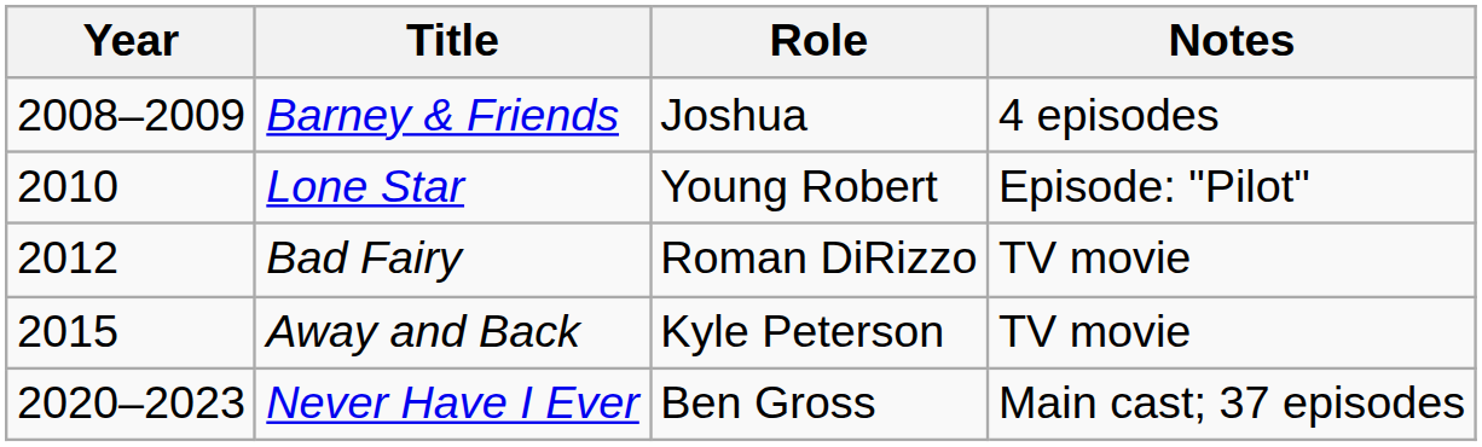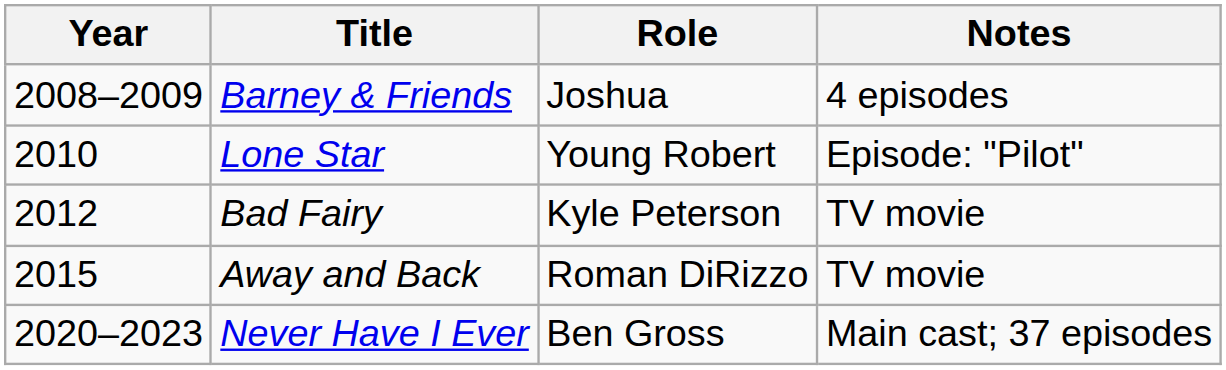 <table class="wikitable">
 <tr>
 <th>Year</th>
 <th>Title</th>
 <th>Role</th>
 <th>Notes</th>
 </tr>
 <tr>
 <td>2008–2009</td>
 <td><em><a href='#'>Barney & Friends</a></em></td>
 <td>Joshua</td>
 <td>4 episodes</td>
 </tr>
 <tr>
 <td>2010</td>
 <td><em><a href='#'>Lone Star</a></em></td>
 <td>Young Robert</td>
 <td>Episode: "Pilot"</td>
 </tr>
 <tr>
 <td>2012</td>
 <td><em>Bad Fairy</em></td>
-<td>Roman DiRizzo</td>
+<td>Kyle Peterson</td>
 <td>TV movie</td>
 </tr>
 <tr>
 <td>2015</td>
 <td><em>Away and Back</em></td>
-<td>Kyle Peterson</td>
+<td>Roman DiRizzo</td>
 <td>TV movie</td>
 </tr>
 <tr>
 <td>2020–2023</td>
 <td><em><a href='#'>Never Have I Ever</a></em></td>
 <td>Ben Gross</td>
 <td>Main cast; 37 episodes</td>
 </tr>
 </table>
